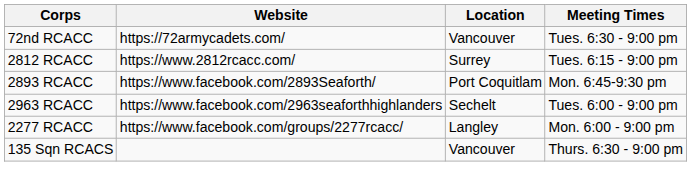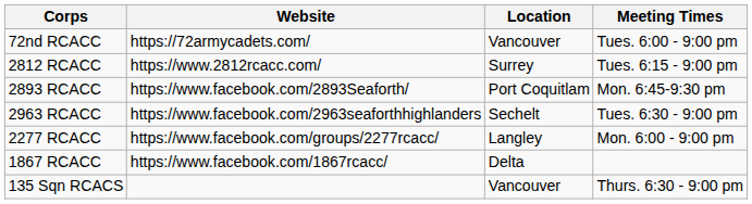 <table class="wikitable">
 <tr>
 <th>Corps</th>
 <th>Website</th>
 <th>Location</th>
 <th>Meeting Times</th>
 </tr>
 <tr>
 <td>72nd RCACC</td>
 <td>https://72armycadets.com/</td>
 <td>Vancouver</td>
-<td>Tues. 6:30 - 9:00 pm</td>
+<td>Tues. 6:00 - 9:00 pm</td>
 </tr>
 <tr>
 <td>2812 RCACC</td>
 <td>https://www.2812rcacc.com/</td>
 <td>Surrey</td>
 <td>Tues. 6:15 - 9:00 pm</td>
 </tr>
 <tr>
 <td>2893 RCACC</td>
 <td>https://www.facebook.com/2893Seaforth/</td>
 <td>Port Coquitlam</td>
 <td>Mon. 6:45-9:30 pm</td>
 </tr>
 <tr>
 <td>2963 RCACC</td>
 <td>https://www.facebook.com/2963seaforthhighlanders</td>
 <td>Sechelt</td>
-<td>Tues. 6:00 - 9:00 pm</td>
+<td>Tues. 6:30 - 9:00 pm</td>
 </tr>
 <tr>
 <td>2277 RCACC</td>
 <td>https://www.facebook.com/groups/2277rcacc/</td>
 <td>Langley</td>
 <td>Mon. 6:00 - 9:00 pm</td>
 </tr>
 <tr>
+<td>1867 RCACC</td>
+<td>https://www.facebook.com/1867rcacc/</td>
+<td>Delta</td>
+<td></td>
+</tr>
+<tr>
 <td>135 Sqn RCACS</td>
 <td></td>
 <td>Vancouver</td>
 <td>Thurs. 6:30 - 9:00 pm</td>
 </tr>
 </table>
